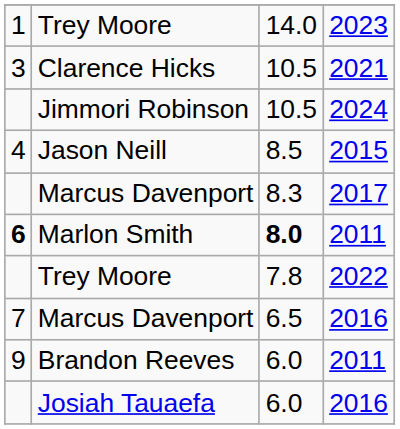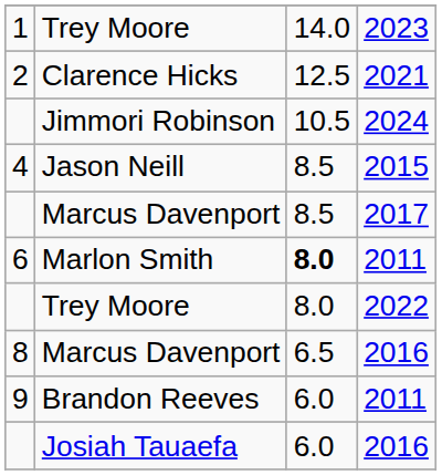 <table class="wikitable">
 <tr>
 </tr>
 <tr>
 <td>1</td>
 <td>Trey Moore</td>
 <td>14.0</td>
 <td><a href='#'>2023</a></td>
 </tr>
 <tr>
-<td>3</td>
+<td>2</td>
 <td>Clarence Hicks</td>
-<td>10.5</td>
+<td>12.5</td>
 <td><a href='#'>2021</a></td>
 </tr>
 <tr>
 <td></td>
 <td>Jimmori Robinson</td>
 <td>10.5</td>
 <td><a href='#'>2024</a></td>
 </tr>
 <tr>
 <td>4</td>
 <td>Jason Neill</td>
 <td>8.5</td>
 <td><a href='#'>2015</a></td>
 </tr>
 <tr>
 <td></td>
 <td>Marcus Davenport</td>
-<td>8.3</td>
+<td>8.5</td>
 <td><a href='#'>2017</a></td>
 </tr>
 <tr>
-<td><strong>6</strong></td>
+<td>6</td>
 <td>Marlon Smith</td>
 <td><strong>8.0</strong></td>
 <td><a href='#'>2011</a></td>
 </tr>
 <tr>
 <td></td>
 <td>Trey Moore</td>
-<td>7.8</td>
+<td>8.0</td>
 <td><a href='#'>2022</a></td>
 </tr>
 <tr>
-<td>7</td>
+<td>8</td>
 <td>Marcus Davenport</td>
 <td>6.5</td>
 <td><a href='#'>2016</a></td>
 </tr>
 <tr>
 <td>9</td>
 <td>Brandon Reeves</td>
 <td>6.0</td>
 <td><a href='#'>2011</a></td>
 </tr>
 <tr>
 <td></td>
 <td><a href='#'>Josiah Tauaefa</a></td>
 <td>6.0</td>
 <td><a href='#'>2016</a></td>
 </tr>
 </table>
